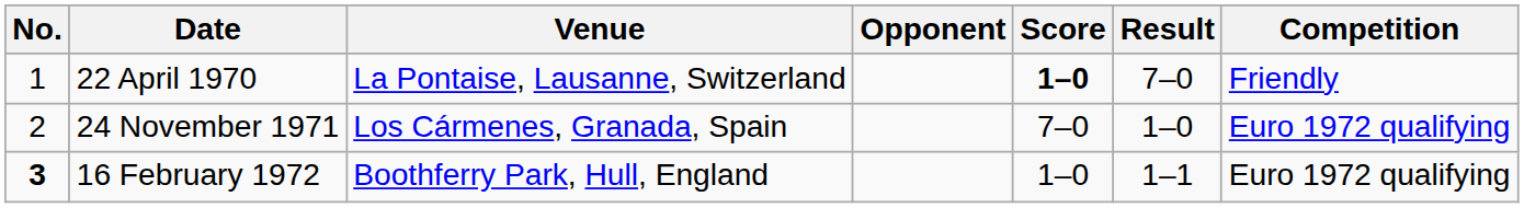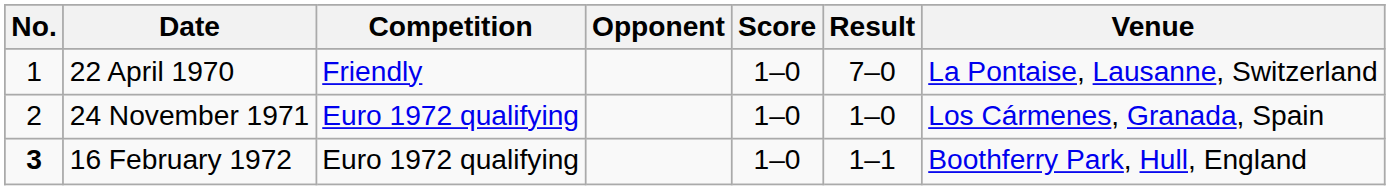 <table class="wikitable sortable">
 <tr>
 <th scope="col">No.</th>
 <th scope="col">Date</th>
-<th scope="col">Venue</th>
+<th scope="col">Competition</th>
 <th scope="col">Opponent</th>
 <th scope="col">Score</th>
 <th scope="col">Result</th>
-<th scope="col">Competition</th>
+<th scope="col">Venue</th>
 </tr>
 <tr>
 <td align="center">1</td>
 <td>22 April 1970</td>
+<td><a href='#'>Friendly</a></td>
+<td></td>
+<td align="center">1–0</td>
+<td align="center">7–0</td>
 <td><a href='#'>La Pontaise</a>, <a href='#'>Lausanne</a>, Switzerland</td>
-<td></td>
-<td align="center"><strong>1–0</strong></td>
-<td align="center">7–0</td>
-<td><a href='#'>Friendly</a></td>
 </tr>
 <tr>
 <td align="center">2</td>
 <td>24 November 1971</td>
+<td><a href='#'>Euro 1972 qualifying</a></td>
+<td></td>
+<td align="center">1–0</td>
+<td align="center">1–0</td>
 <td><a href='#'>Los Cármenes</a>, <a href='#'>Granada</a>, Spain</td>
-<td></td>
-<td align="center">7–0</td>
-<td align="center">1–0</td>
-<td><a href='#'>Euro 1972 qualifying</a></td>
 </tr>
 <tr>
 <td align="center"><strong>3</strong></td>
 <td>16 February 1972</td>
-<td><a href='#'>Boothferry Park</a>, <a href='#'>Hull</a>, England</td>
+<td>Euro 1972 qualifying</td>
 <td></td>
 <td align="center">1–0</td>
 <td align="center">1–1</td>
-<td>Euro 1972 qualifying</td>
+<td><a href='#'>Boothferry Park</a>, <a href='#'>Hull</a>, England</td>
 </tr>
 </table>
